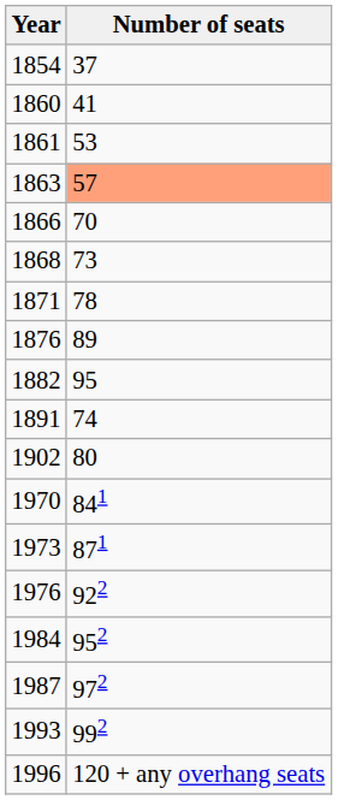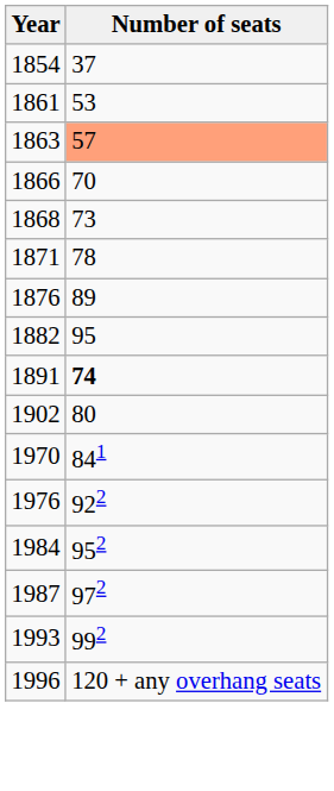 <table class="wikitable">
 <tr style="text-align:center; background:#f0f0f0;">
 <td><strong>Year</strong></td>
 <td><strong>Number of seats</strong></td>
 </tr>
 <tr>
 <td>1854</td>
 <td>37</td>
-</tr>
-<tr>
-<td>1860</td>
-<td>41</td>
 </tr>
 <tr>
 <td>1861</td>
 <td>53</td>
 </tr>
 <tr>
 <td>1863</td>
 <td style="background: lightsalmon;">57</td>
 </tr>
 <tr>
 <td>1866</td>
 <td>70</td>
 </tr>
 <tr>
 <td>1868</td>
 <td>73</td>
 </tr>
 <tr>
 <td>1871</td>
 <td>78</td>
 </tr>
 <tr>
 <td>1876</td>
 <td>89</td>
 </tr>
 <tr>
 <td>1882</td>
 <td>95</td>
 </tr>
 <tr>
 <td>1891</td>
-<td>74</td>
+<td><strong>74</strong></td>
 </tr>
 <tr>
 <td>1902</td>
 <td>80</td>
 </tr>
 <tr>
 <td>1970</td>
 <td>84<sup><a href='#'>1</a></sup></td>
-</tr>
-<tr>
-<td>1973</td>
-<td>87<sup><a href='#'>1</a></sup></td>
 </tr>
 <tr>
 <td>1976</td>
 <td>92<sup><a href='#'>2</a></sup></td>
 </tr>
 <tr>
 <td>1984</td>
 <td>95<sup><a href='#'>2</a></sup></td>
 </tr>
 <tr>
 <td>1987</td>
 <td>97<sup><a href='#'>2</a></sup></td>
 </tr>
 <tr>
 <td>1993</td>
 <td>99<sup><a href='#'>2</a></sup></td>
 </tr>
 <tr>
 <td>1996</td>
 <td>120 + any <a href='#'>overhang seats</a></td>
 </tr>
 </table>
